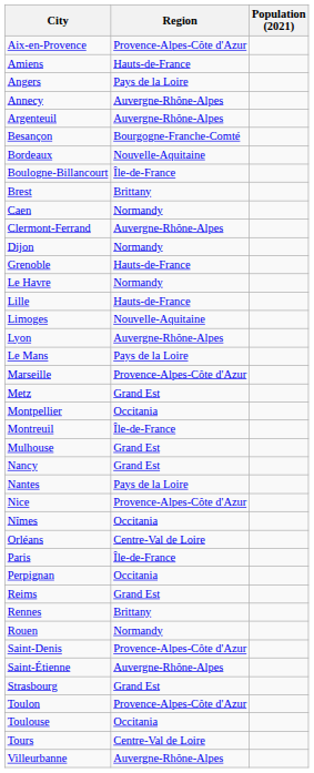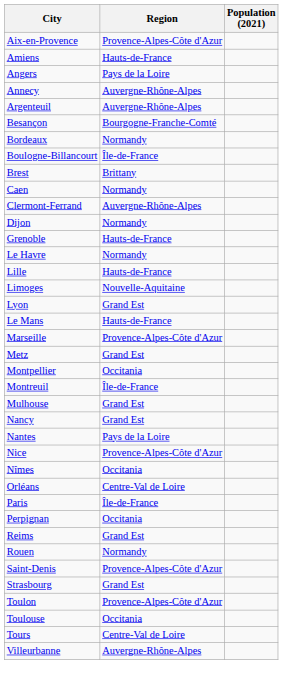 <table class="wikitable sortable sticky-header col3right">
 <tr>
 <th>City</th>
 <th>Region</th>
 <th>Population<br>(2021)</th>
 </tr>
 <tr>
 <td><a href='#'>Aix-en-Provence</a></td>
 <td><a href='#'>Provence-Alpes-Côte d'Azur</a></td>
 <td></td>
 </tr>
 <tr>
 <td><a href='#'>Amiens</a></td>
 <td><a href='#'>Hauts-de-France</a></td>
 <td></td>
 </tr>
 <tr>
 <td><a href='#'>Angers</a></td>
 <td><a href='#'>Pays de la Loire</a></td>
 <td></td>
 </tr>
 <tr>
 <td><a href='#'>Annecy</a></td>
 <td><a href='#'>Auvergne-Rhône-Alpes</a></td>
 <td></td>
 </tr>
 <tr>
 <td><a href='#'>Argenteuil</a></td>
 <td><a href='#'>Auvergne-Rhône-Alpes</a></td>
 <td></td>
 </tr>
 <tr>
 <td><a href='#'>Besançon</a></td>
 <td><a href='#'>Bourgogne-Franche-Comté</a></td>
 <td></td>
 </tr>
 <tr>
 <td><a href='#'>Bordeaux</a></td>
-<td><a href='#'>Nouvelle-Aquitaine</a></td>
+<td><a href='#'>Normandy</a></td>
 <td></td>
 </tr>
 <tr>
 <td><a href='#'>Boulogne-Billancourt</a></td>
 <td><a href='#'>Île-de-France</a></td>
 <td></td>
 </tr>
 <tr>
 <td><a href='#'>Brest</a></td>
 <td><a href='#'>Brittany</a></td>
 <td></td>
 </tr>
 <tr>
 <td><a href='#'>Caen</a></td>
 <td><a href='#'>Normandy</a></td>
 <td></td>
 </tr>
 <tr>
 <td><a href='#'>Clermont-Ferrand</a></td>
 <td><a href='#'>Auvergne-Rhône-Alpes</a></td>
 <td></td>
 </tr>
 <tr>
 <td><a href='#'>Dijon</a></td>
 <td><a href='#'>Normandy</a></td>
 <td></td>
 </tr>
 <tr>
 <td><a href='#'>Grenoble</a></td>
 <td><a href='#'>Hauts-de-France</a></td>
 <td></td>
 </tr>
 <tr>
 <td><a href='#'>Le Havre</a></td>
 <td><a href='#'>Normandy</a></td>
 <td></td>
 </tr>
 <tr>
 <td><a href='#'>Lille</a></td>
 <td><a href='#'>Hauts-de-France</a></td>
 <td></td>
 </tr>
 <tr>
 <td><a href='#'>Limoges</a></td>
 <td><a href='#'>Nouvelle-Aquitaine</a></td>
 <td></td>
 </tr>
 <tr>
 <td><a href='#'>Lyon</a></td>
-<td><a href='#'>Auvergne-Rhône-Alpes</a></td>
+<td><a href='#'>Grand Est</a></td>
 <td></td>
 </tr>
 <tr>
 <td><a href='#'>Le Mans</a></td>
-<td><a href='#'>Pays de la Loire</a></td>
+<td><a href='#'>Hauts-de-France</a></td>
 <td></td>
 </tr>
 <tr>
 <td><a href='#'>Marseille</a></td>
 <td><a href='#'>Provence-Alpes-Côte d'Azur</a></td>
 <td></td>
 </tr>
 <tr>
 <td><a href='#'>Metz</a></td>
 <td><a href='#'>Grand Est</a></td>
 <td></td>
 </tr>
 <tr>
 <td><a href='#'>Montpellier</a></td>
 <td><a href='#'>Occitania</a></td>
 <td></td>
 </tr>
 <tr>
 <td><a href='#'>Montreuil</a></td>
 <td><a href='#'>Île-de-France</a></td>
 <td></td>
 </tr>
 <tr>
 <td><a href='#'>Mulhouse</a></td>
 <td><a href='#'>Grand Est</a></td>
 <td></td>
 </tr>
 <tr>
 <td><a href='#'>Nancy</a></td>
 <td><a href='#'>Grand Est</a></td>
 <td></td>
 </tr>
 <tr>
 <td><a href='#'>Nantes</a></td>
 <td><a href='#'>Pays de la Loire</a></td>
 <td></td>
 </tr>
 <tr>
 <td><a href='#'>Nice</a></td>
 <td><a href='#'>Provence-Alpes-Côte d'Azur</a></td>
 <td></td>
 </tr>
 <tr>
 <td><a href='#'>Nîmes</a></td>
 <td><a href='#'>Occitania</a></td>
 <td></td>
 </tr>
 <tr>
 <td><a href='#'>Orléans</a></td>
 <td><a href='#'>Centre-Val de Loire</a></td>
 <td></td>
 </tr>
 <tr>
 <td><a href='#'>Paris</a></td>
 <td><a href='#'>Île-de-France</a></td>
 <td></td>
 </tr>
 <tr>
 <td><a href='#'>Perpignan</a></td>
 <td><a href='#'>Occitania</a></td>
 <td></td>
 </tr>
 <tr>
 <td><a href='#'>Reims</a></td>
 <td><a href='#'>Grand Est</a></td>
 <td></td>
 </tr>
 <tr>
-<td><a href='#'>Rennes</a></td>
-<td><a href='#'>Brittany</a></td>
-<td></td>
-</tr>
-<tr>
 <td><a href='#'>Rouen</a></td>
 <td><a href='#'>Normandy</a></td>
 <td></td>
 </tr>
 <tr>
 <td><a href='#'>Saint-Denis</a></td>
 <td><a href='#'>Provence-Alpes-Côte d'Azur</a></td>
-<td></td>
-</tr>
-<tr>
-<td><a href='#'>Saint-Étienne</a></td>
-<td><a href='#'>Auvergne-Rhône-Alpes</a></td>
 <td></td>
 </tr>
 <tr>
 <td><a href='#'>Strasbourg</a></td>
 <td><a href='#'>Grand Est</a></td>
 <td></td>
 </tr>
 <tr>
 <td><a href='#'>Toulon</a></td>
 <td><a href='#'>Provence-Alpes-Côte d'Azur</a></td>
 <td></td>
 </tr>
 <tr>
 <td><a href='#'>Toulouse</a></td>
 <td><a href='#'>Occitania</a></td>
 <td></td>
 </tr>
 <tr>
 <td><a href='#'>Tours</a></td>
 <td><a href='#'>Centre-Val de Loire</a></td>
 <td></td>
 </tr>
 <tr>
 <td><a href='#'>Villeurbanne</a></td>
 <td><a href='#'>Auvergne-Rhône-Alpes</a></td>
 <td></td>
 </tr>
 </table>
